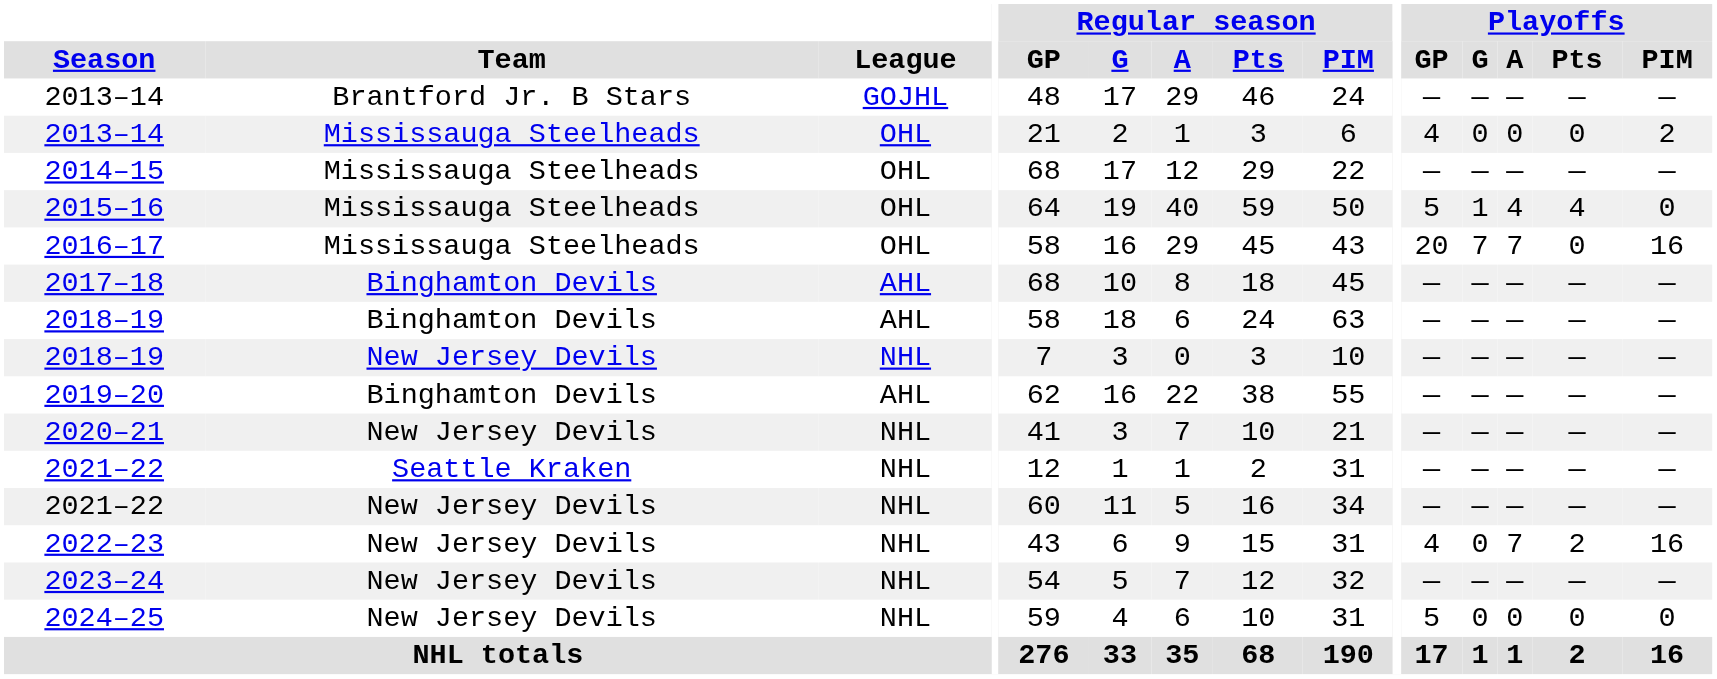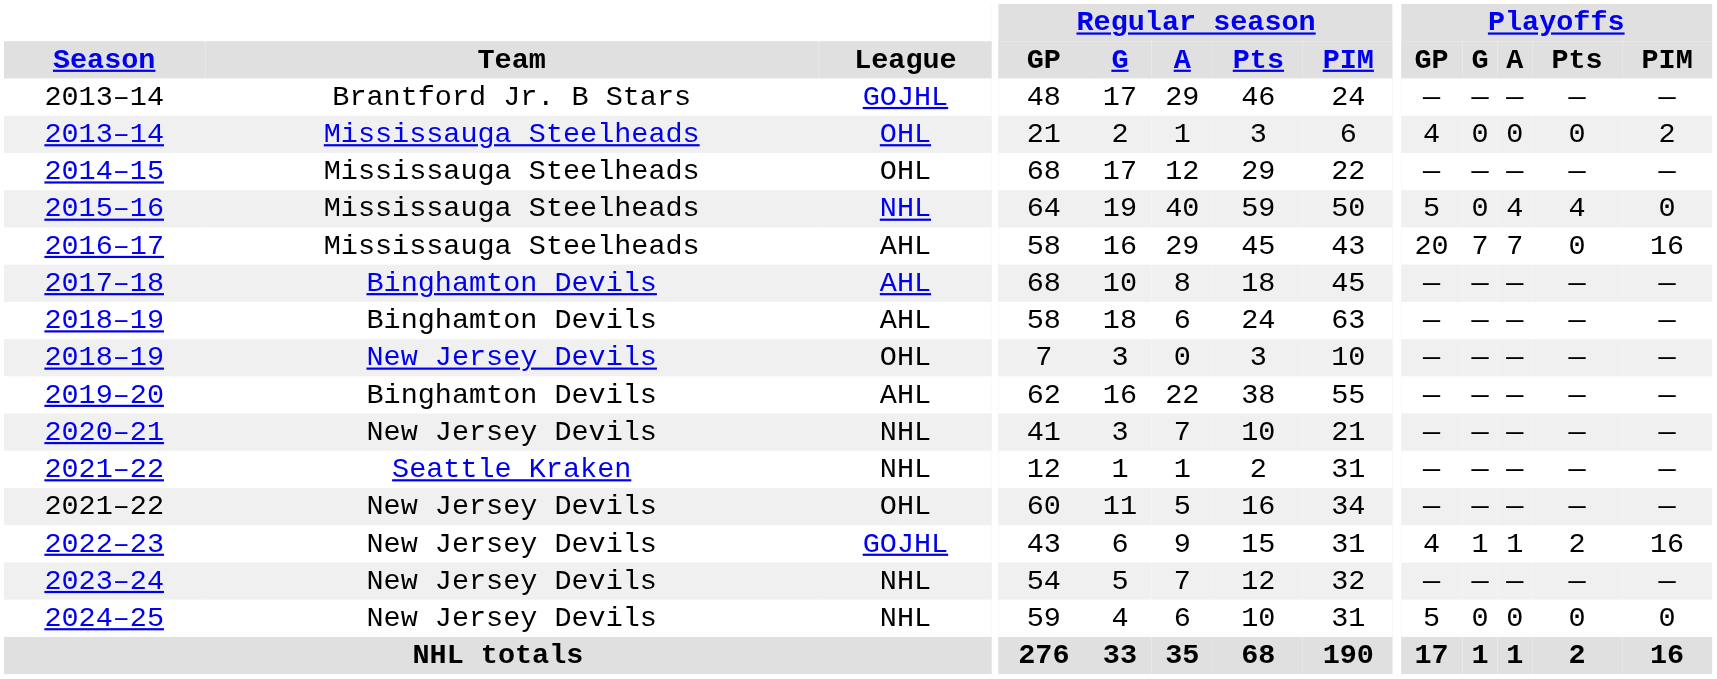 <table border="0" cellpadding="1" cellspacing="0" style="text-align:center; width:60em;">
 <tr bgcolor="#e0e0e0">
 <th colspan="3" bgcolor="#ffffff"></th>
 <th rowspan="99" bgcolor="#ffffff"></th>
 <th colspan="5"><a href='#'>Regular season</a></th>
 <th rowspan="99" bgcolor="#ffffff"></th>
 <th colspan="5"><a href='#'>Playoffs</a></th>
 </tr>
 <tr bgcolor="#e0e0e0">
 <th><a href='#'>Season</a></th>
 <th>Team</th>
 <th>League</th>
 <th>GP</th>
 <th><a href='#'>G</a></th>
 <th><a href='#'>A</a></th>
 <th><a href='#'>Pts</a></th>
 <th><a href='#'>PIM</a></th>
 <th>GP</th>
 <th>G</th>
 <th>A</th>
 <th>Pts</th>
 <th>PIM</th>
 </tr>
 <tr>
 <td>2013–14</td>
 <td>Brantford Jr. B Stars</td>
 <td><a href='#'>GOJHL</a></td>
 <td>48</td>
 <td>17</td>
 <td>29</td>
 <td>46</td>
 <td>24</td>
 <td>—</td>
 <td>—</td>
 <td>—</td>
 <td>—</td>
 <td>—</td>
 </tr>
 <tr bgcolor="#f0f0f0">
 <td><a href='#'>2013–14</a></td>
 <td><a href='#'>Mississauga Steelheads</a></td>
 <td><a href='#'>OHL</a></td>
 <td>21</td>
 <td>2</td>
 <td>1</td>
 <td>3</td>
 <td>6</td>
 <td>4</td>
 <td>0</td>
 <td>0</td>
 <td>0</td>
 <td>2</td>
 </tr>
 <tr>
 <td><a href='#'>2014–15</a></td>
 <td>Mississauga Steelheads</td>
 <td>OHL</td>
 <td>68</td>
 <td>17</td>
 <td>12</td>
 <td>29</td>
 <td>22</td>
 <td>—</td>
 <td>—</td>
 <td>—</td>
 <td>—</td>
 <td>—</td>
 </tr>
 <tr bgcolor="#f0f0f0">
 <td><a href='#'>2015–16</a></td>
 <td>Mississauga Steelheads</td>
-<td>OHL</td>
+<td><a href='#'>NHL</a></td>
 <td>64</td>
 <td>19</td>
 <td>40</td>
 <td>59</td>
 <td>50</td>
 <td>5</td>
-<td>1</td>
+<td>0</td>
 <td>4</td>
 <td>4</td>
 <td>0</td>
 </tr>
 <tr>
 <td><a href='#'>2016–17</a></td>
 <td>Mississauga Steelheads</td>
-<td>OHL</td>
+<td>AHL</td>
 <td>58</td>
 <td>16</td>
 <td>29</td>
 <td>45</td>
 <td>43</td>
 <td>20</td>
 <td>7</td>
 <td>7</td>
 <td>0</td>
 <td>16</td>
 </tr>
 <tr bgcolor="#f0f0f0">
 <td><a href='#'>2017–18</a></td>
 <td><a href='#'>Binghamton Devils</a></td>
 <td><a href='#'>AHL</a></td>
 <td>68</td>
 <td>10</td>
 <td>8</td>
 <td>18</td>
 <td>45</td>
 <td>—</td>
 <td>—</td>
 <td>—</td>
 <td>—</td>
 <td>—</td>
 </tr>
 <tr>
 <td><a href='#'>2018–19</a></td>
 <td>Binghamton Devils</td>
 <td>AHL</td>
 <td>58</td>
 <td>18</td>
 <td>6</td>
 <td>24</td>
 <td>63</td>
 <td>—</td>
 <td>—</td>
 <td>—</td>
 <td>—</td>
 <td>—</td>
 </tr>
 <tr bgcolor="#f0f0f0">
 <td><a href='#'>2018–19</a></td>
 <td><a href='#'>New Jersey Devils</a></td>
-<td><a href='#'>NHL</a></td>
+<td>OHL</td>
 <td>7</td>
 <td>3</td>
 <td>0</td>
 <td>3</td>
 <td>10</td>
 <td>—</td>
 <td>—</td>
 <td>—</td>
 <td>—</td>
 <td>—</td>
 </tr>
 <tr>
 <td><a href='#'>2019–20</a></td>
 <td>Binghamton Devils</td>
 <td>AHL</td>
 <td>62</td>
 <td>16</td>
 <td>22</td>
 <td>38</td>
 <td>55</td>
 <td>—</td>
 <td>—</td>
 <td>—</td>
 <td>—</td>
 <td>—</td>
 </tr>
 <tr bgcolor="#f0f0f0">
 <td><a href='#'>2020–21</a></td>
 <td>New Jersey Devils</td>
 <td>NHL</td>
 <td>41</td>
 <td>3</td>
 <td>7</td>
 <td>10</td>
 <td>21</td>
 <td>—</td>
 <td>—</td>
 <td>—</td>
 <td>—</td>
 <td>—</td>
 </tr>
 <tr>
 <td><a href='#'>2021–22</a></td>
 <td><a href='#'>Seattle Kraken</a></td>
 <td>NHL</td>
 <td>12</td>
 <td>1</td>
 <td>1</td>
 <td>2</td>
 <td>31</td>
 <td>—</td>
 <td>—</td>
 <td>—</td>
 <td>—</td>
 <td>—</td>
 </tr>
 <tr bgcolor="#f0f0f0">
 <td>2021–22</td>
 <td>New Jersey Devils</td>
-<td>NHL</td>
+<td>OHL</td>
 <td>60</td>
 <td>11</td>
 <td>5</td>
 <td>16</td>
 <td>34</td>
 <td>—</td>
 <td>—</td>
 <td>—</td>
 <td>—</td>
 <td>—</td>
 </tr>
 <tr>
 <td><a href='#'>2022–23</a></td>
 <td>New Jersey Devils</td>
-<td>NHL</td>
+<td><a href='#'>GOJHL</a></td>
 <td>43</td>
 <td>6</td>
 <td>9</td>
 <td>15</td>
 <td>31</td>
 <td>4</td>
-<td>0</td>
-<td>7</td>
+<td>1</td>
+<td>1</td>
 <td>2</td>
 <td>16</td>
 </tr>
 <tr bgcolor="#f0f0f0">
 <td><a href='#'>2023–24</a></td>
 <td>New Jersey Devils</td>
 <td>NHL</td>
 <td>54</td>
 <td>5</td>
 <td>7</td>
 <td>12</td>
 <td>32</td>
 <td>—</td>
 <td>—</td>
 <td>—</td>
 <td>—</td>
 <td>—</td>
 </tr>
 <tr>
 <td><a href='#'>2024–25</a></td>
 <td>New Jersey Devils</td>
 <td>NHL</td>
 <td>59</td>
 <td>4</td>
 <td>6</td>
 <td>10</td>
 <td>31</td>
 <td>5</td>
 <td>0</td>
 <td>0</td>
 <td>0</td>
 <td>0</td>
 </tr>
 <tr bgcolor="#e0e0e0">
 <th colspan="3">NHL totals</th>
 <th>276</th>
 <th>33</th>
 <th>35</th>
 <th>68</th>
 <th>190</th>
 <th>17</th>
 <th>1</th>
 <th>1</th>
 <th>2</th>
 <th>16</th>
 </tr>
 </table>
